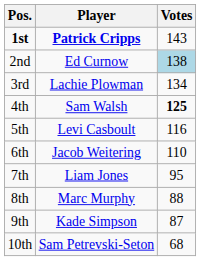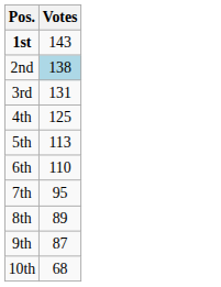 <table class="wikitable" style="text-align:center; font-size:95%;">
 <tr>
 <th>Pos.<br></th>
-<th>Player<br></th>
 <th>Votes</th>
 </tr>
 <tr>
 <td><strong>1st</strong></td>
-<td><strong><a href='#'>Patrick Cripps</a></strong></td>
 <td>143</td>
 </tr>
 <tr>
 <td>2nd</td>
-<td><a href='#'>Ed Curnow</a></td>
 <td style="background: lightblue;">138</td>
 </tr>
 <tr>
 <td>3rd</td>
-<td><a href='#'>Lachie Plowman</a></td>
-<td>134</td>
+<td>131</td>
 </tr>
 <tr>
 <td>4th</td>
-<td><a href='#'>Sam Walsh</a></td>
-<td><strong>125</strong></td>
+<td>125</td>
 </tr>
 <tr>
 <td>5th</td>
-<td><a href='#'>Levi Casboult</a></td>
-<td>116</td>
+<td>113</td>
 </tr>
 <tr>
 <td>6th</td>
-<td><a href='#'>Jacob Weitering</a></td>
 <td>110</td>
 </tr>
 <tr>
 <td>7th</td>
-<td><a href='#'>Liam Jones</a></td>
 <td>95</td>
 </tr>
 <tr>
 <td>8th</td>
-<td><a href='#'>Marc Murphy</a></td>
-<td>88</td>
+<td>89</td>
 </tr>
 <tr>
 <td>9th</td>
-<td><a href='#'>Kade Simpson</a></td>
 <td>87</td>
 </tr>
 <tr>
 <td>10th</td>
-<td><a href='#'>Sam Petrevski-Seton</a></td>
 <td>68</td>
 </tr>
 </table>
